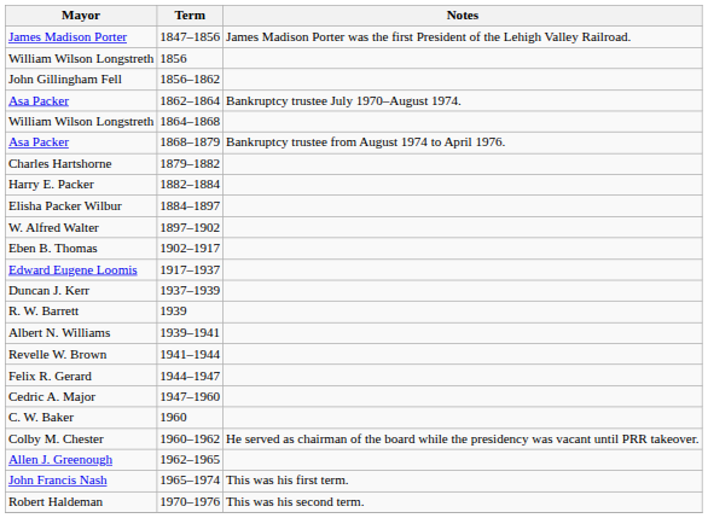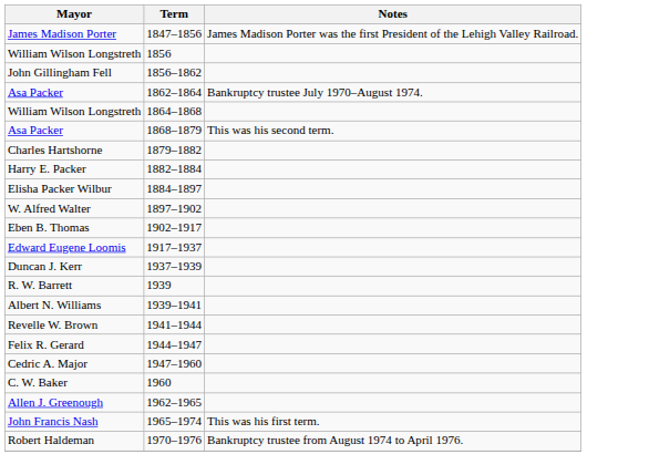 <table class="wikitable sortable">
 <tr>
 <th>Mayor</th>
 <th>Term</th>
 <th>Notes</th>
 </tr>
 <tr>
 <td><a href='#'>James Madison Porter</a></td>
 <td>1847–1856</td>
 <td>James Madison Porter was the first President of the Lehigh Valley Railroad.</td>
 </tr>
 <tr>
 <td>William Wilson Longstreth</td>
 <td>1856</td>
 <td></td>
 </tr>
 <tr>
 <td>John Gillingham Fell</td>
 <td>1856–1862</td>
 <td></td>
 </tr>
 <tr>
 <td><a href='#'>Asa Packer</a></td>
 <td>1862–1864</td>
 <td>Bankruptcy trustee July 1970–August 1974.</td>
 </tr>
 <tr>
 <td>William Wilson Longstreth</td>
 <td>1864–1868</td>
 <td></td>
 </tr>
 <tr>
 <td><a href='#'>Asa Packer</a></td>
 <td>1868–1879</td>
-<td>Bankruptcy trustee from August 1974 to April 1976.</td>
+<td>This was his second term.</td>
 </tr>
 <tr>
 <td>Charles Hartshorne</td>
 <td>1879–1882</td>
 <td></td>
 </tr>
 <tr>
 <td>Harry E. Packer</td>
 <td>1882–1884</td>
 <td></td>
 </tr>
 <tr>
 <td>Elisha Packer Wilbur</td>
 <td>1884–1897</td>
 <td></td>
 </tr>
 <tr>
 <td>W. Alfred Walter</td>
 <td>1897–1902</td>
 <td></td>
 </tr>
 <tr>
 <td>Eben B. Thomas</td>
 <td>1902–1917</td>
 <td></td>
 </tr>
 <tr>
 <td><a href='#'>Edward Eugene Loomis</a></td>
 <td>1917–1937</td>
 <td></td>
 </tr>
 <tr>
 <td>Duncan J. Kerr</td>
 <td>1937–1939</td>
 <td></td>
 </tr>
 <tr>
 <td>R. W. Barrett</td>
 <td>1939</td>
 <td></td>
 </tr>
 <tr>
 <td>Albert N. Williams</td>
 <td>1939–1941</td>
 <td></td>
 </tr>
 <tr>
 <td>Revelle W. Brown</td>
 <td>1941–1944</td>
 <td></td>
 </tr>
 <tr>
 <td>Felix R. Gerard</td>
 <td>1944–1947</td>
 <td></td>
 </tr>
 <tr>
 <td>Cedric A. Major</td>
 <td>1947–1960</td>
 <td></td>
 </tr>
 <tr>
 <td>C. W. Baker</td>
 <td>1960</td>
 <td></td>
 </tr>
 <tr>
-<td>Colby M. Chester</td>
-<td>1960–1962</td>
-<td>He served as chairman of the board while the presidency was vacant until PRR takeover.</td>
-</tr>
-<tr>
 <td><a href='#'>Allen J. Greenough</a></td>
 <td>1962–1965</td>
 <td></td>
 </tr>
 <tr>
 <td><a href='#'>John Francis Nash</a></td>
 <td>1965–1974</td>
 <td>This was his first term.</td>
 </tr>
 <tr>
 <td>Robert Haldeman</td>
 <td>1970–1976</td>
-<td>This was his second term.</td>
+<td>Bankruptcy trustee from August 1974 to April 1976.</td>
 </tr>
 <tr>
 </tr>
 </table>
